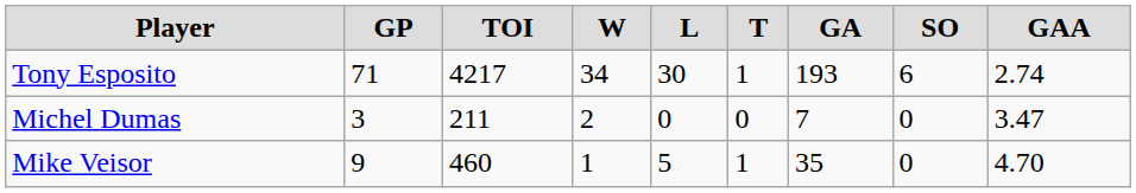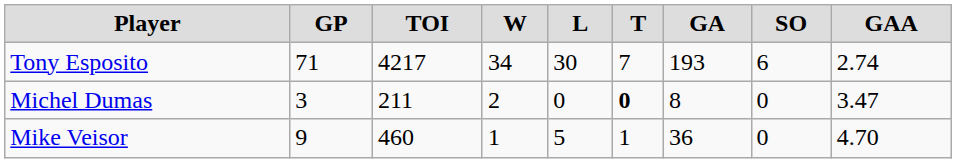 <table class="wikitable" width="50%">
 <tr align="center"  bgcolor="#dddddd">
 <td><strong>Player</strong></td>
 <td><strong>GP</strong></td>
 <td><strong>TOI</strong></td>
 <td><strong>W</strong></td>
 <td><strong>L</strong></td>
 <td><strong>T</strong></td>
 <td><strong>GA</strong></td>
 <td><strong>SO</strong></td>
 <td><strong>GAA</strong></td>
 </tr>
 <tr>
 <td><a href='#'>Tony Esposito</a></td>
 <td>71</td>
 <td>4217</td>
 <td>34</td>
 <td>30</td>
-<td>1</td>
+<td>7</td>
 <td>193</td>
 <td>6</td>
 <td>2.74</td>
 </tr>
 <tr>
 <td><a href='#'>Michel Dumas</a></td>
 <td>3</td>
 <td>211</td>
 <td>2</td>
 <td>0</td>
-<td>0</td>
-<td>7</td>
+<td><strong>0</strong></td>
+<td>8</td>
 <td>0</td>
 <td>3.47</td>
 </tr>
 <tr>
 <td><a href='#'>Mike Veisor</a></td>
 <td>9</td>
 <td>460</td>
 <td>1</td>
 <td>5</td>
 <td>1</td>
-<td>35</td>
+<td>36</td>
 <td>0</td>
 <td>4.70</td>
 </tr>
 </table>
